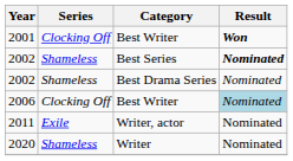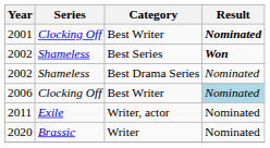 <table class="wikitable sortable">
 <tr>
 <th>Year</th>
 <th>Series</th>
 <th>Category</th>
 <th>Result</th>
 </tr>
 <tr>
 <td>2001</td>
 <td><em><a href='#'>Clocking Off</a></em></td>
 <td>Best Writer</td>
-<td><strong><em>Won</em></strong></td>
+<td><strong><em>Nominated</em></strong></td>
 </tr>
 <tr>
 <td>2002</td>
 <td><em><a href='#'>Shameless</a></em></td>
 <td>Best Series</td>
-<td><strong><em>Nominated</em></strong></td>
+<td><strong><em>Won</em></strong></td>
 </tr>
 <tr>
 <td>2002</td>
 <td><em>Shameless</em></td>
 <td>Best Drama Series</td>
 <td><em>Nominated</em></td>
 </tr>
 <tr>
 <td>2006</td>
 <td><em>Clocking Off</em></td>
 <td>Best Writer</td>
 <td style="background: lightblue;"><em>Nominated</em></td>
 </tr>
 <tr>
 <td>2011</td>
 <td><em><a href='#'>Exile</a></em></td>
 <td>Writer, actor</td>
 <td>Nominated</td>
 </tr>
 <tr>
 <td>2020</td>
-<td><em><a href='#'>Shameless</a></em></td>
+<td><em><a href='#'>Brassic</a></em></td>
 <td>Writer</td>
 <td>Nominated</td>
 </tr>
 <tr>
 </tr>
 </table>
